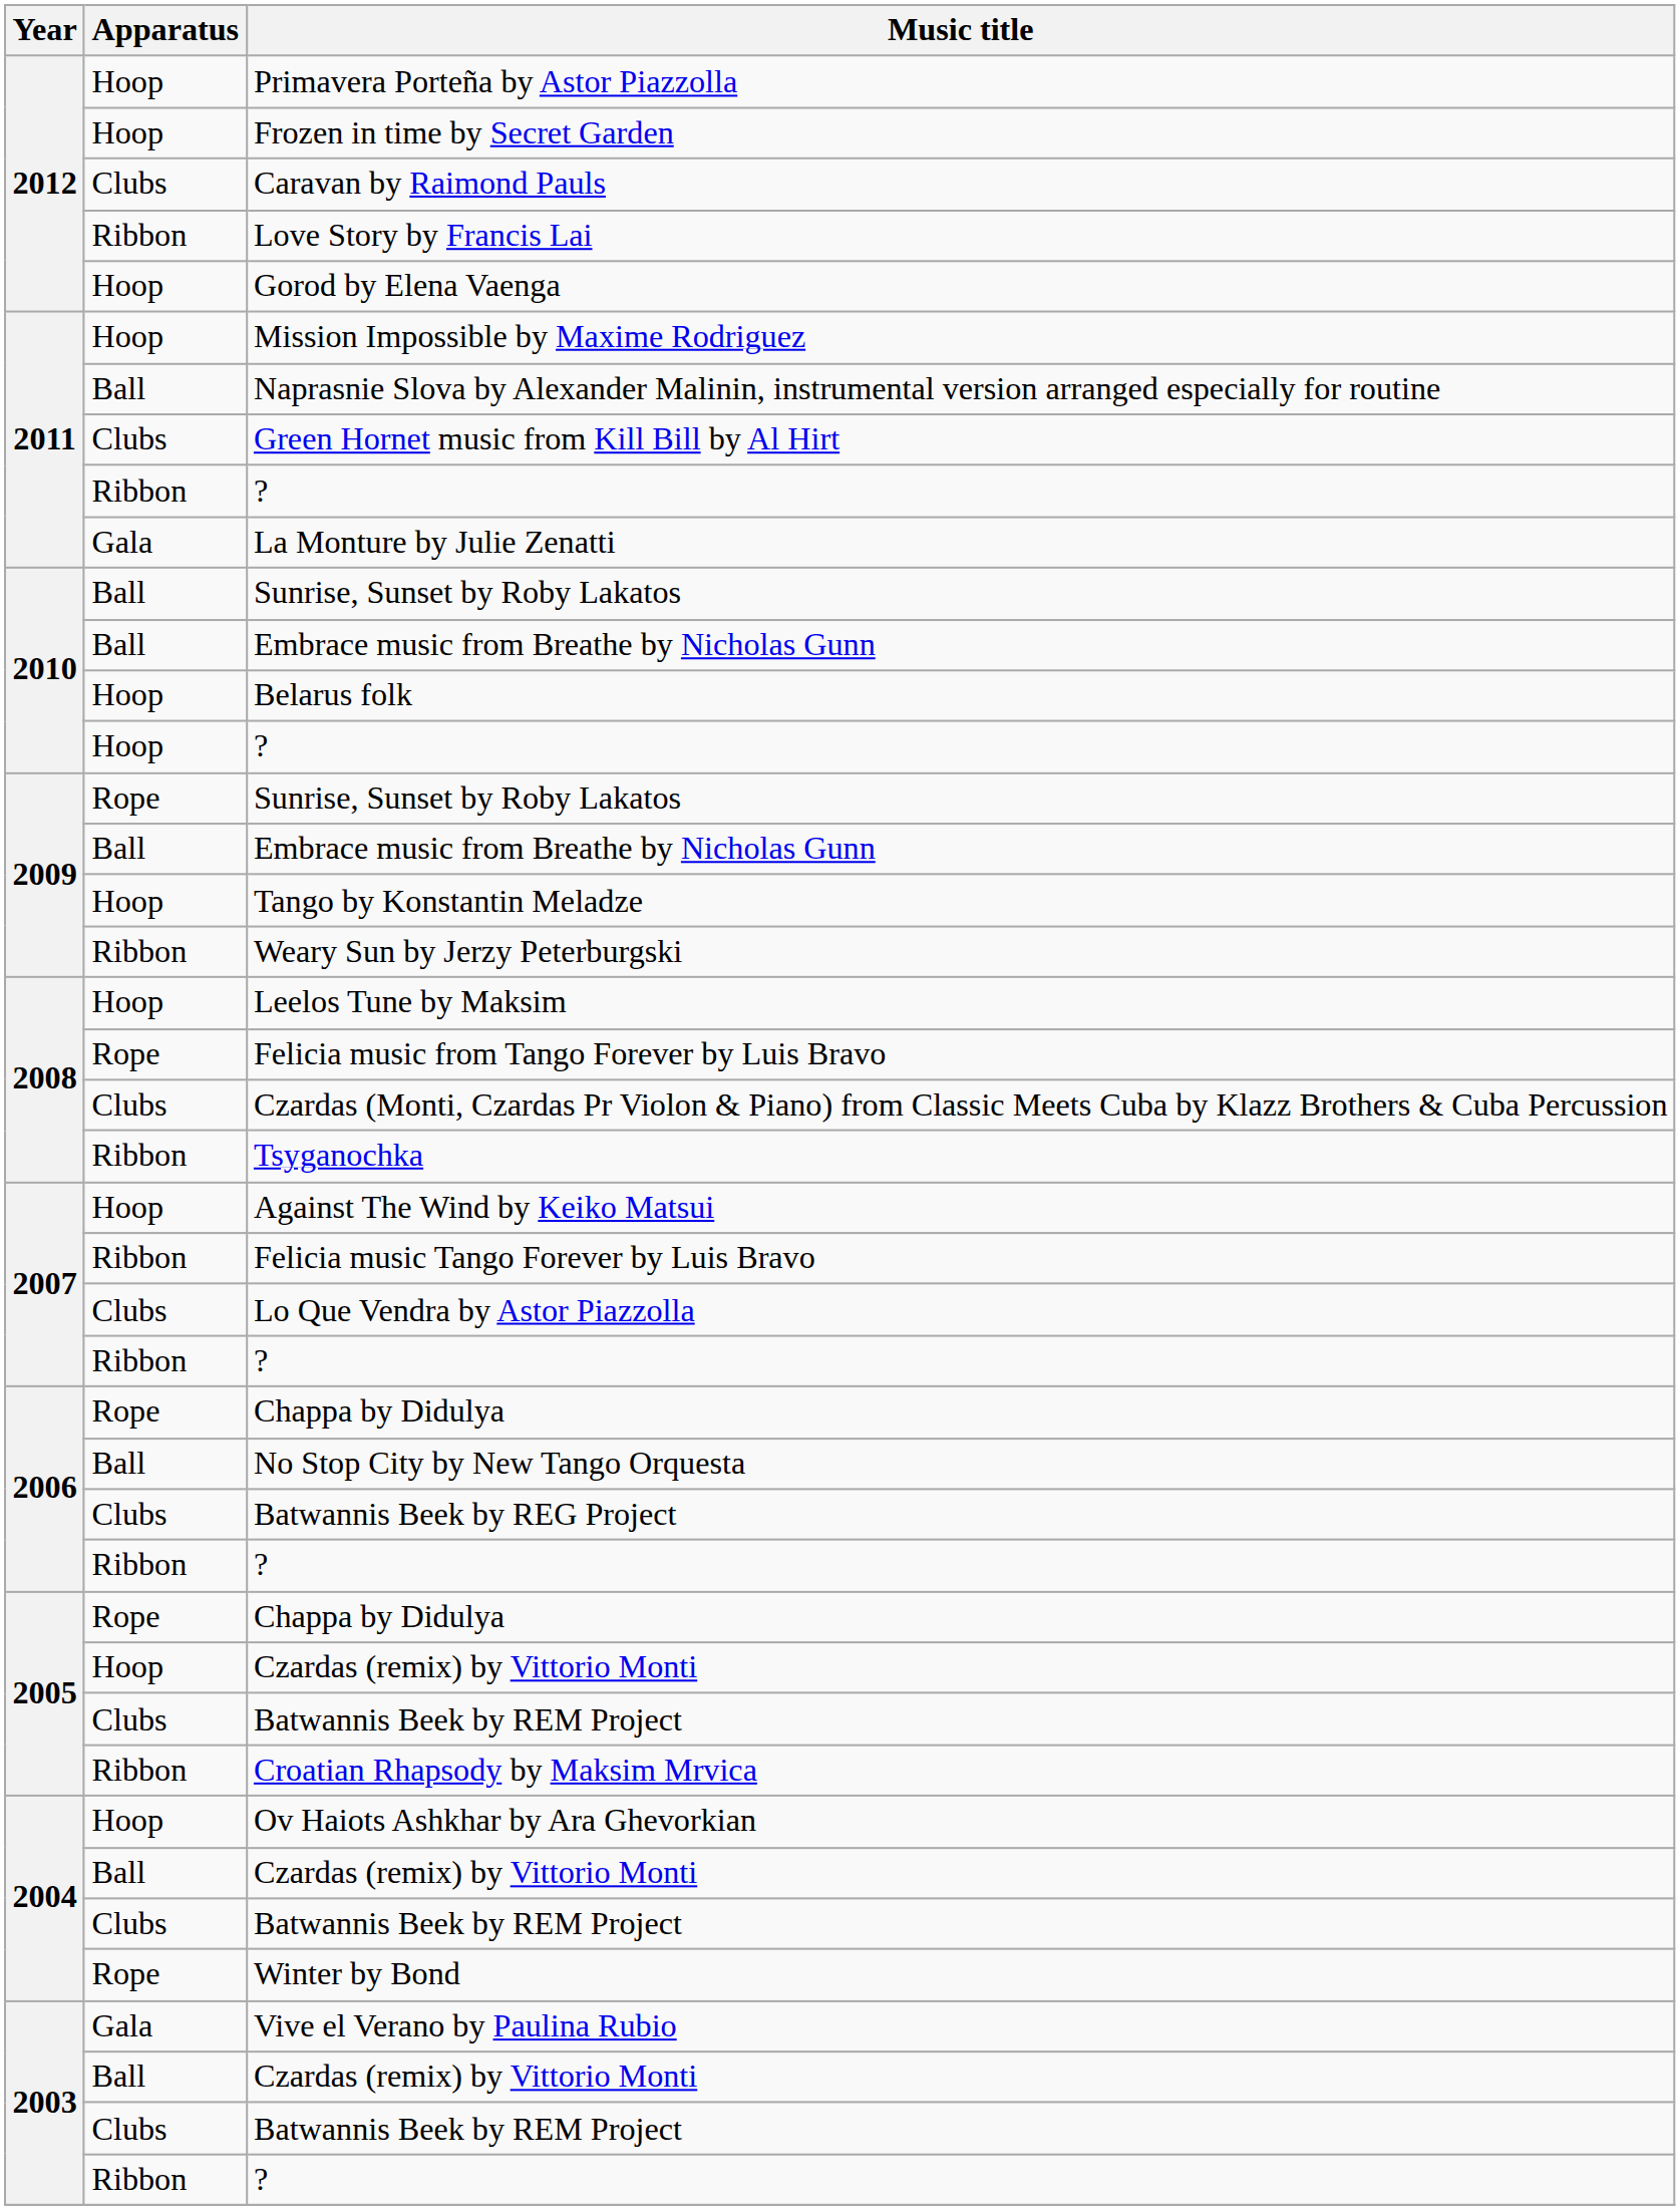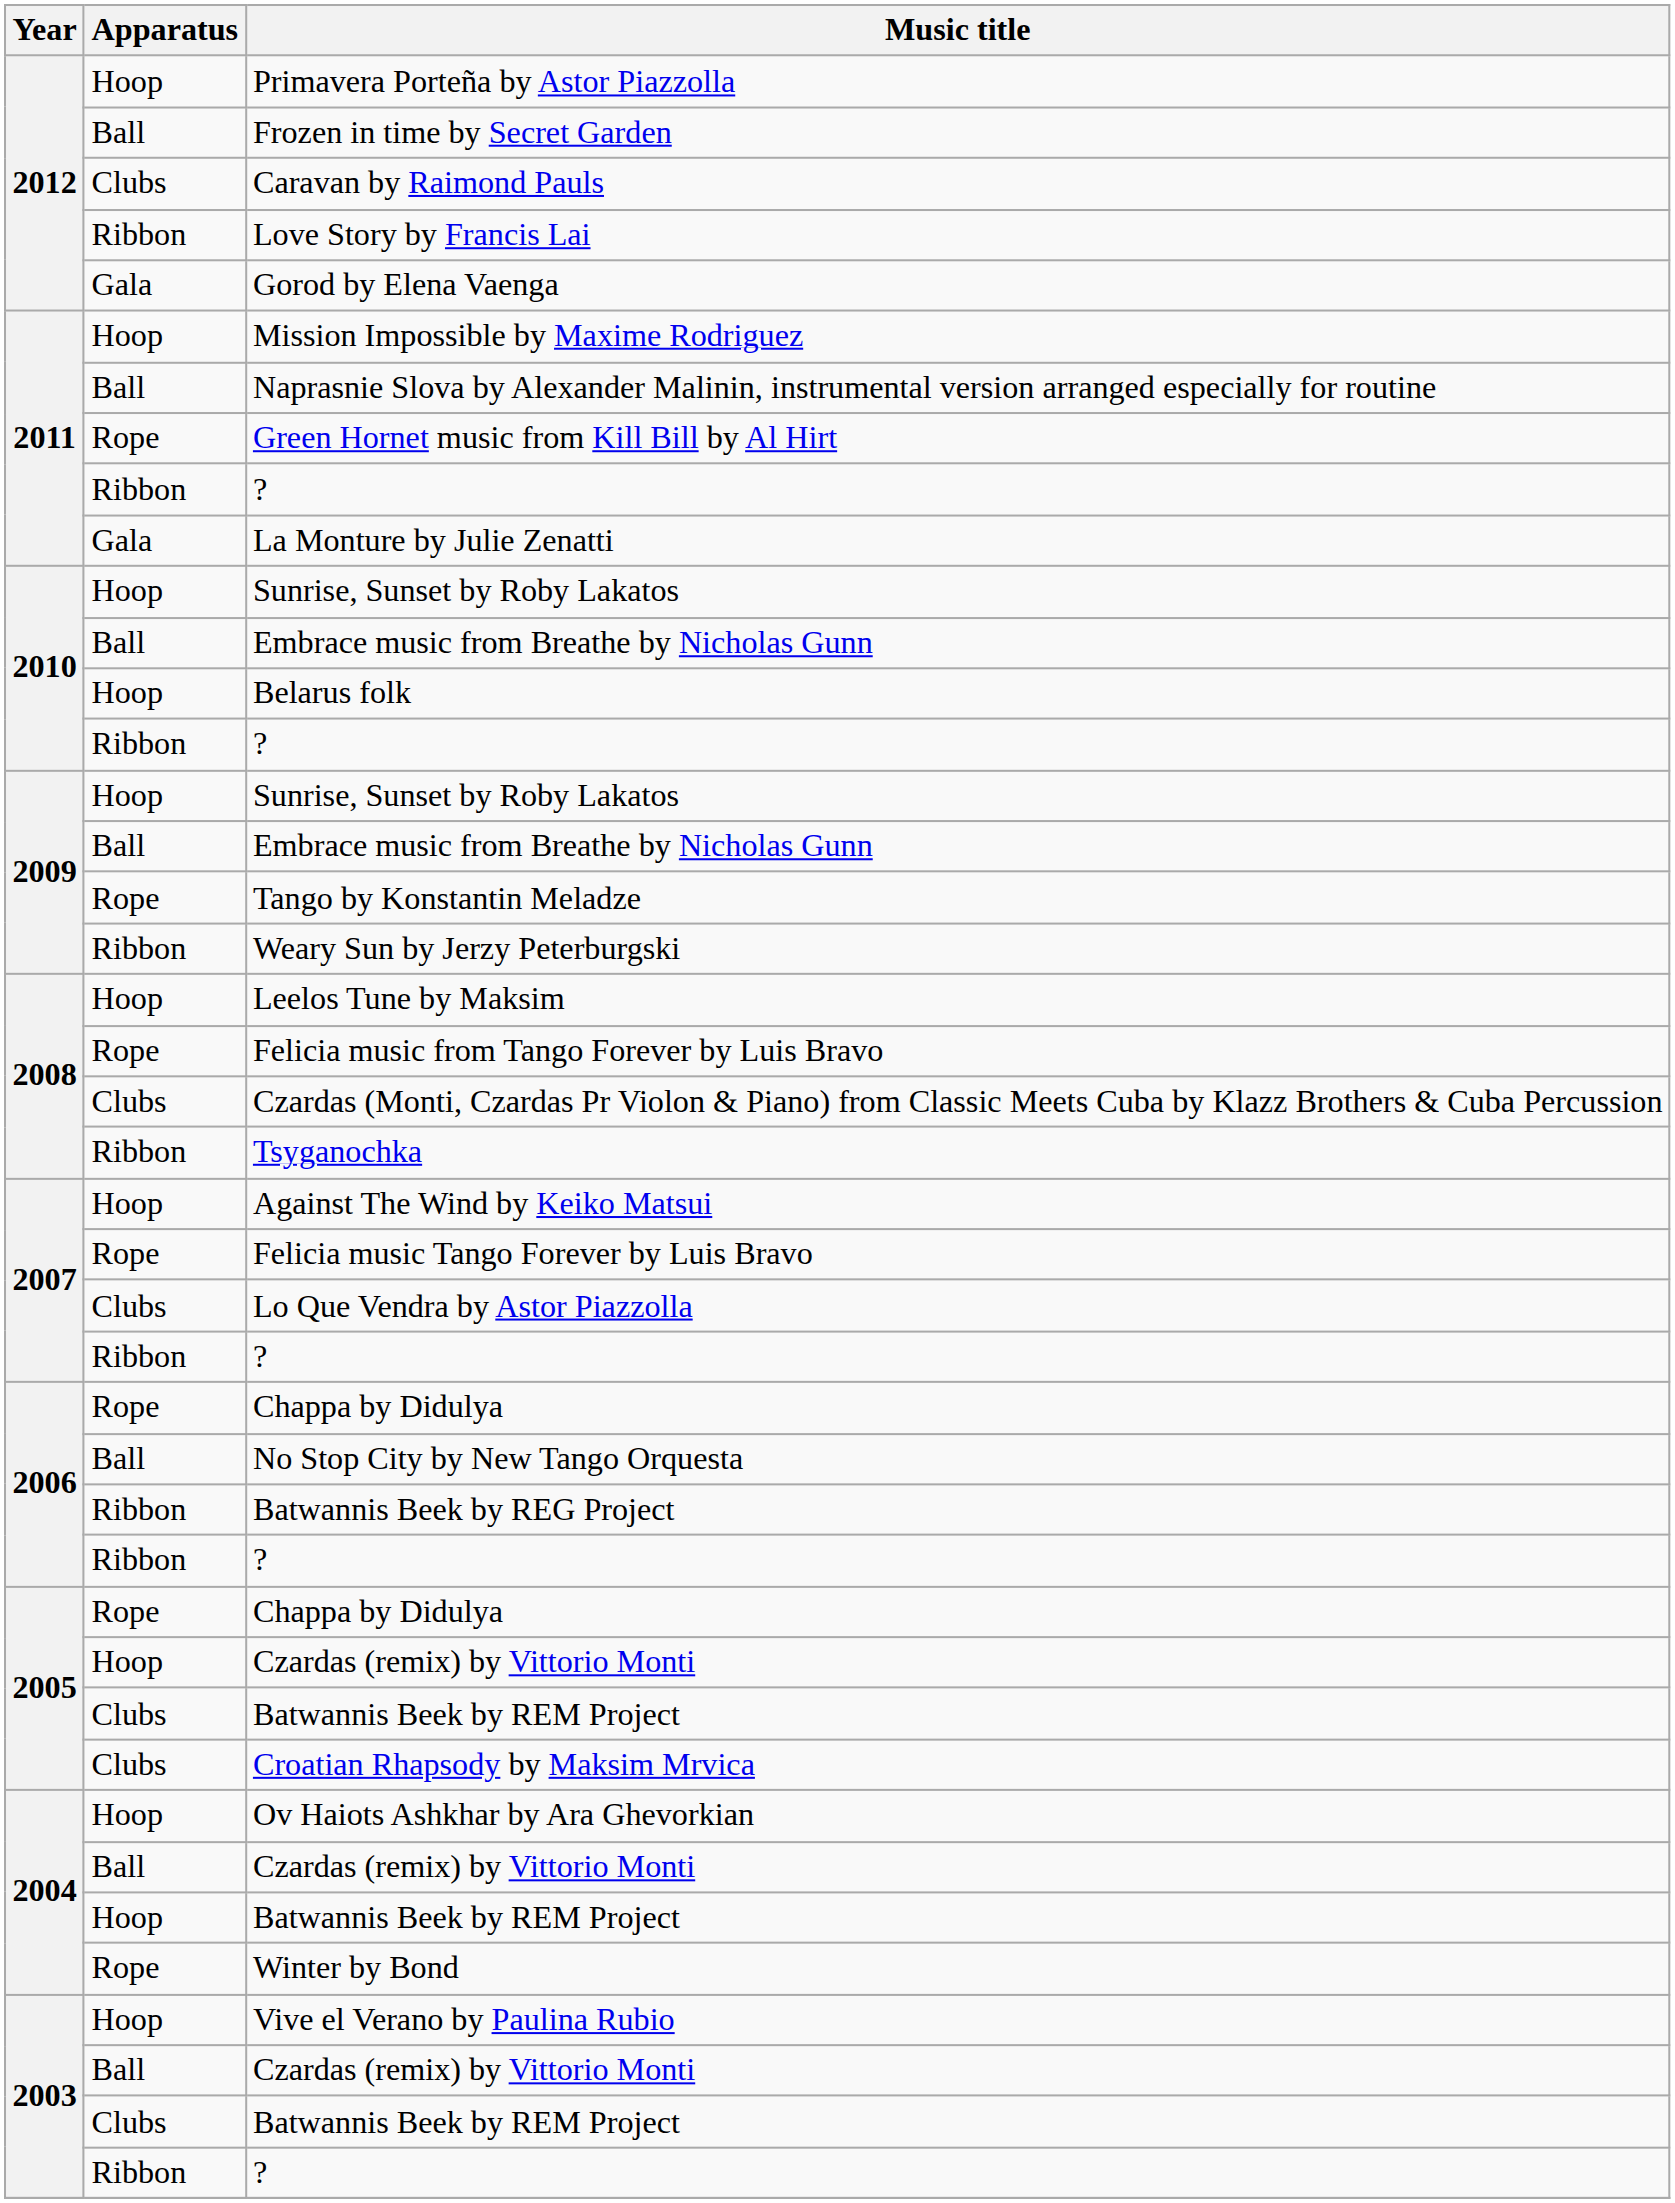 <table class="wikitable plainrowheaders">
 <tr>
 <th scope=col>Year</th>
 <th scope=col>Apparatus</th>
 <th scope=col>Music title </th>
 </tr>
 <tr>
 <th scope=row rowspan=5>2012</th>
 <td>Hoop</td>
 <td>Primavera Porteña by <a href='#'>Astor Piazzolla</a></td>
 </tr>
 <tr>
-<td>Hoop</td>
+<td>Ball</td>
 <td>Frozen in time by <a href='#'>Secret Garden</a></td>
 </tr>
 <tr>
 <td>Clubs</td>
 <td>Caravan by <a href='#'>Raimond Pauls</a></td>
 </tr>
 <tr>
 <td>Ribbon</td>
 <td>Love Story by <a href='#'>Francis Lai</a></td>
 </tr>
 <tr>
-<td>Hoop</td>
+<td>Gala</td>
 <td>Gorod by Elena Vaenga</td>
 </tr>
 <tr>
 <th scope=row rowspan=5>2011</th>
 <td>Hoop</td>
 <td>Mission Impossible by <a href='#'>Maxime Rodriguez</a></td>
 </tr>
 <tr>
 <td>Ball</td>
 <td>Naprasnie Slova by Alexander Malinin, instrumental version arranged especially for routine</td>
 </tr>
 <tr>
-<td>Clubs</td>
+<td>Rope</td>
 <td><a href='#'>Green Hornet</a> music from <a href='#'>Kill Bill</a> by <a href='#'>Al Hirt</a></td>
 </tr>
 <tr>
 <td>Ribbon</td>
 <td>?</td>
 </tr>
 <tr>
 <td>Gala</td>
 <td>La Monture by Julie Zenatti</td>
 </tr>
 <tr>
 <th scope=row rowspan=4>2010</th>
-<td>Ball</td>
+<td>Hoop</td>
 <td>Sunrise, Sunset by Roby Lakatos</td>
 </tr>
 <tr>
 <td>Ball</td>
 <td>Embrace music from Breathe by <a href='#'>Nicholas Gunn</a></td>
 </tr>
 <tr>
 <td>Hoop</td>
 <td>Belarus folk</td>
 </tr>
 <tr>
-<td>Hoop</td>
+<td>Ribbon</td>
 <td>?</td>
 </tr>
 <tr>
 <th scope=row rowspan=4>2009</th>
-<td>Rope</td>
+<td>Hoop</td>
 <td>Sunrise, Sunset by Roby Lakatos</td>
 </tr>
 <tr>
 <td>Ball</td>
 <td>Embrace music from Breathe by <a href='#'>Nicholas Gunn</a></td>
 </tr>
 <tr>
-<td>Hoop</td>
+<td>Rope</td>
 <td>Tango by Konstantin Meladze</td>
 </tr>
 <tr>
 <td>Ribbon</td>
 <td>Weary Sun by Jerzy Peterburgski</td>
 </tr>
 <tr>
 <th scope=row rowspan=4>2008</th>
 <td>Hoop</td>
 <td>Leelos Tune by Maksim</td>
 </tr>
 <tr>
 <td>Rope</td>
 <td>Felicia music from Tango Forever by Luis Bravo</td>
 </tr>
 <tr>
 <td>Clubs</td>
 <td>Czardas (Monti, Czardas Pr Violon & Piano) from Classic Meets Cuba by Klazz Brothers & Cuba Percussion</td>
 </tr>
 <tr>
 <td>Ribbon</td>
 <td><a href='#'>Tsyganochka</a></td>
 </tr>
 <tr>
 <th scope=row rowspan=4>2007</th>
 <td>Hoop</td>
 <td>Against The Wind by <a href='#'>Keiko Matsui</a></td>
 </tr>
 <tr>
-<td>Ribbon</td>
+<td>Rope</td>
 <td>Felicia music Tango Forever by Luis Bravo</td>
 </tr>
 <tr>
 <td>Clubs</td>
 <td>Lo Que Vendra by <a href='#'>Astor Piazzolla</a></td>
 </tr>
 <tr>
 <td>Ribbon</td>
 <td>?</td>
 </tr>
 <tr>
 <th scope=row rowspan=4>2006</th>
 <td>Rope</td>
 <td>Chappa by Didulya</td>
 </tr>
 <tr>
 <td>Ball</td>
 <td>No Stop City by New Tango Orquesta</td>
 </tr>
 <tr>
-<td>Clubs</td>
+<td>Ribbon</td>
 <td>Batwannis Beek by REG Project</td>
 </tr>
 <tr>
 <td>Ribbon</td>
 <td>?</td>
 </tr>
 <tr>
 <th scope=row rowspan=4>2005</th>
 <td>Rope</td>
 <td>Chappa by Didulya</td>
 </tr>
 <tr>
 <td>Hoop</td>
 <td>Czardas (remix) by <a href='#'>Vittorio Monti</a></td>
 </tr>
 <tr>
 <td>Clubs</td>
 <td>Batwannis Beek by REM Project</td>
 </tr>
 <tr>
-<td>Ribbon</td>
+<td>Clubs</td>
 <td><a href='#'>Croatian Rhapsody</a> by <a href='#'>Maksim Mrvica</a></td>
 </tr>
 <tr>
 <th scope=row rowspan=4>2004</th>
 <td>Hoop</td>
 <td>Ov Haiots Ashkhar by Ara Ghevorkian</td>
 </tr>
 <tr>
 <td>Ball</td>
 <td>Czardas (remix) by <a href='#'>Vittorio Monti</a></td>
 </tr>
 <tr>
-<td>Clubs</td>
+<td>Hoop</td>
 <td>Batwannis Beek by REM Project</td>
 </tr>
 <tr>
 <td>Rope</td>
 <td>Winter by Bond</td>
 </tr>
 <tr>
 <th scope=row rowspan=4>2003</th>
-<td>Gala</td>
+<td>Hoop</td>
 <td>Vive el Verano by <a href='#'>Paulina Rubio</a></td>
 </tr>
 <tr>
 <td>Ball</td>
 <td>Czardas (remix) by <a href='#'>Vittorio Monti</a></td>
 </tr>
 <tr>
 <td>Clubs</td>
 <td>Batwannis Beek by REM Project</td>
 </tr>
 <tr>
 <td>Ribbon</td>
 <td>?</td>
 </tr>
 <tr>
 </tr>
 </table>
